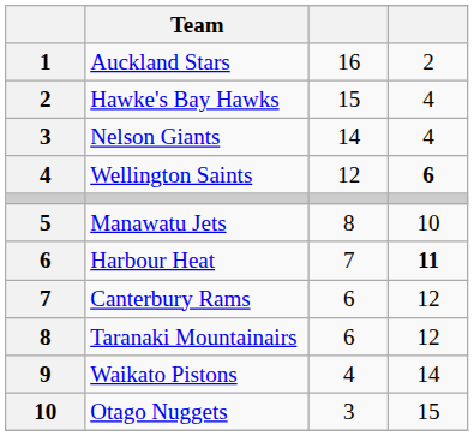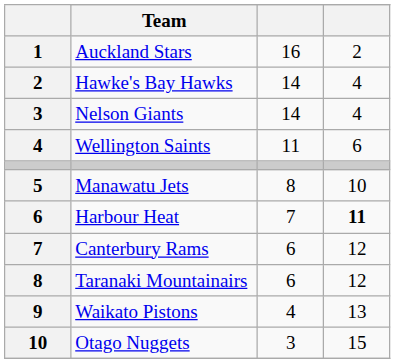 <table class="wikitable" width="35%" style="font-size:95%; text-align:center">
 <tr>
 <th width="5%" rowspan=2></th>
 </tr>
 <tr>
 <th width="10%">Team</th>
 <th width="5%"></th>
 <th width="5%"></th>
 </tr>
 <tr>
 <th>1</th>
 <td align=left><a href='#'>Auckland Stars</a></td>
 <td>16</td>
 <td>2</td>
 </tr>
 <tr>
 <th>2</th>
 <td align=left><a href='#'>Hawke's Bay Hawks</a></td>
-<td>15</td>
+<td>14</td>
 <td>4</td>
 </tr>
 <tr>
 <th>3</th>
 <td align=left><a href='#'>Nelson Giants</a></td>
 <td>14</td>
 <td>4</td>
 </tr>
 <tr>
 <th>4</th>
 <td align=left><a href='#'>Wellington Saints</a></td>
-<td>12</td>
-<td><strong>6</strong></td>
+<td>11</td>
+<td>6</td>
 </tr>
 <tr bgcolor="#cccccc">
 <td></td>
 <td></td>
 <td></td>
 <td></td>
 </tr>
 <tr>
 <th>5</th>
 <td align=left><a href='#'>Manawatu Jets</a></td>
 <td>8</td>
 <td>10</td>
 </tr>
 <tr>
 <th>6</th>
 <td align=left><a href='#'>Harbour Heat</a></td>
 <td>7</td>
 <td><strong>11</strong></td>
 </tr>
 <tr>
 <th>7</th>
 <td align=left><a href='#'>Canterbury Rams</a></td>
 <td>6</td>
 <td>12</td>
 </tr>
 <tr>
 <th>8</th>
 <td align=left><a href='#'>Taranaki Mountainairs</a></td>
 <td>6</td>
 <td>12</td>
 </tr>
 <tr>
 <th>9</th>
 <td align=left><a href='#'>Waikato Pistons</a></td>
 <td>4</td>
-<td>14</td>
+<td>13</td>
 </tr>
 <tr>
 <th>10</th>
 <td align=left><a href='#'>Otago Nuggets</a></td>
 <td>3</td>
 <td>15</td>
 </tr>
 <tr>
 </tr>
 </table>
